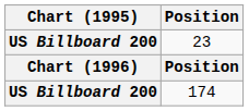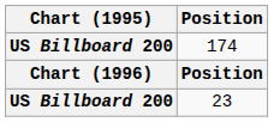 <table class="wikitable plainrowheaders" style="text-align:center">
 <tr>
 <th scope="col">Chart (1995)</th>
 <th scope="col">Position</th>
 </tr>
 <tr>
 <th scope="row">US <em>Billboard</em> 200</th>
-<td>23</td>
+<td>174</td>
 </tr>
 <tr>
 <th scope="col">Chart (1996)</th>
 <th scope="col">Position</th>
 </tr>
 <tr>
 <th scope="row">US <em>Billboard</em> 200</th>
-<td>174</td>
+<td>23</td>
 </tr>
 </table>
